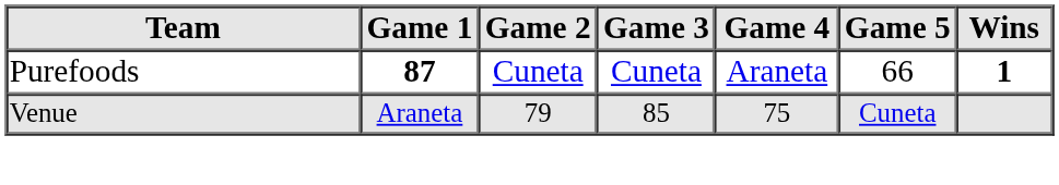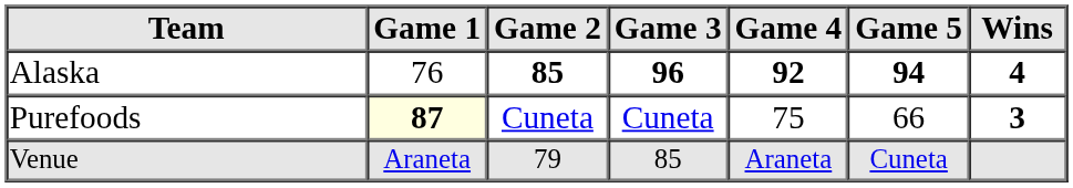 <table border=1 cellspacing=0 width=525 align=center>
 <tr style="text-align:center; background-color:#e6e6e6;">
 <th align=center width=30%>Team</th>
 <th width=10%>Game 1</th>
 <th width=10%>Game 2</th>
 <th width=10%>Game 3</th>
 <th width=10%>Game 4</th>
 <th width=10%>Game 5</th>
 <th width=8%>Wins</th>
 </tr>
 <tr style="text-align:center;">
+<td align=left>Alaska</td>
+<td>76</td>
+<td><strong>85</strong></td>
+<td><strong>96</strong></td>
+<td><strong>92</strong></td>
+<td><strong>94</strong></td>
+<td><strong>4</strong></td>
+</tr>
+<tr style="text-align:center;">
 <td align=left>Purefoods</td>
-<td><strong>87</strong></td>
+<td style="background: lightyellow;"><strong>87</strong></td>
 <td><a href='#'>Cuneta</a></td>
 <td><a href='#'>Cuneta</a></td>
-<td><a href='#'>Araneta</a></td>
+<td>75</td>
 <td>66</td>
-<td><strong>1</strong></td>
+<td><strong>3</strong></td>
 </tr>
 <tr style="text-align:center; font-size: 85%; background-color:#e6e6e6;">
 <td align=left>Venue</td>
 <td><a href='#'>Araneta</a></td>
 <td>79</td>
 <td>85</td>
-<td>75</td>
+<td><a href='#'>Araneta</a></td>
 <td><a href='#'>Cuneta</a></td>
 <td></td>
 </tr>
 </table>
